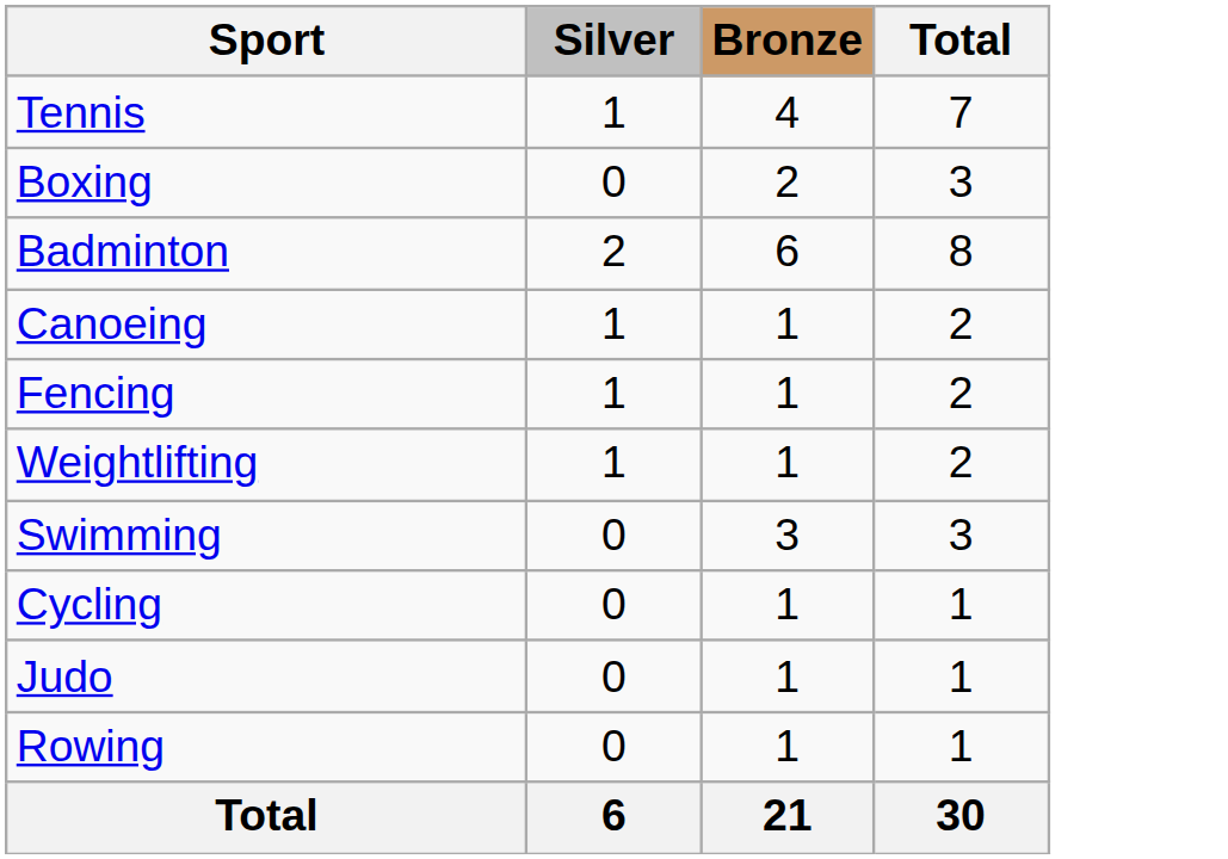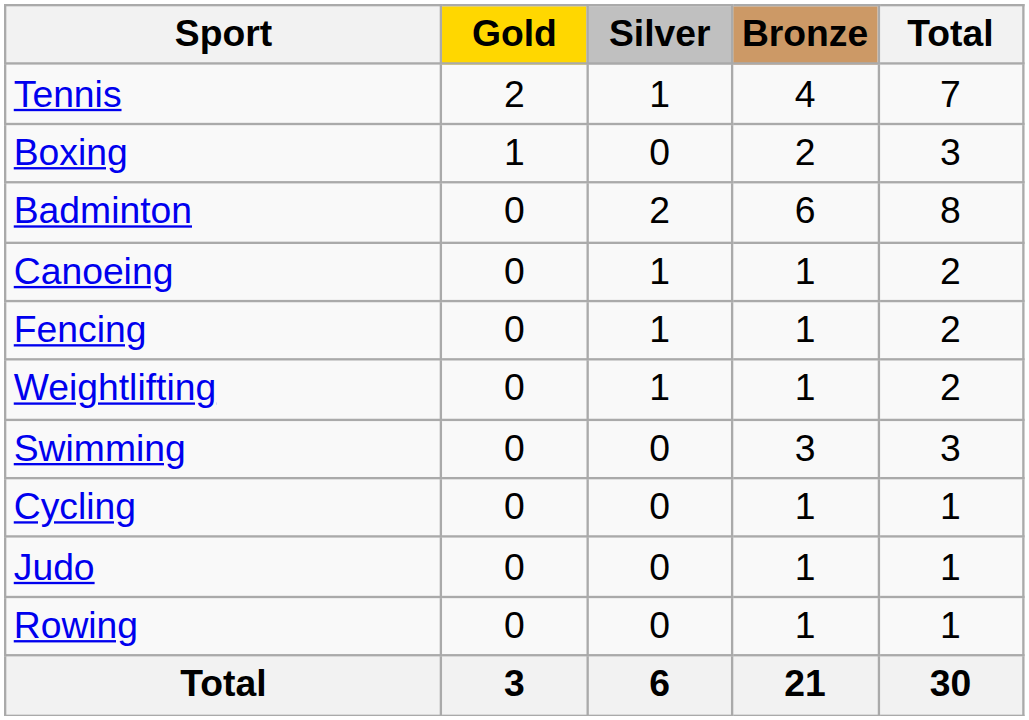 <table class="wikitable sortable" style="text-align:center;">
 <tr>
 <th width=180>Sport</th>
+<th scope="col" style="background:gold; width:55px;">Gold</th>
 <th scope="col" style="background:silver; width:55px;">Silver</th>
 <th scope="col" style="background:#cc9966; width:55px;">Bronze</th>
 <th width=55>Total</th>
 </tr>
 <tr>
 <td align=left><a href='#'>Tennis</a></td>
+<td>2</td>
 <td>1</td>
 <td>4</td>
 <td>7</td>
 </tr>
 <tr>
 <td align=left><a href='#'>Boxing</a></td>
+<td>1</td>
 <td>0</td>
 <td>2</td>
 <td>3</td>
 </tr>
 <tr>
 <td align=left><a href='#'>Badminton</a></td>
+<td>0</td>
 <td>2</td>
 <td>6</td>
 <td>8</td>
 </tr>
 <tr>
 <td align=left><a href='#'>Canoeing</a></td>
+<td>0</td>
 <td>1</td>
 <td>1</td>
 <td>2</td>
 </tr>
 <tr>
 <td align=left><a href='#'>Fencing</a></td>
+<td>0</td>
 <td>1</td>
 <td>1</td>
 <td>2</td>
 </tr>
 <tr>
 <td align=left><a href='#'>Weightlifting</a></td>
+<td>0</td>
 <td>1</td>
 <td>1</td>
 <td>2</td>
 </tr>
 <tr>
 <td align=left><a href='#'>Swimming</a></td>
 <td>0</td>
+<td>0</td>
 <td>3</td>
 <td>3</td>
 </tr>
 <tr>
 <td align=left><a href='#'>Cycling</a></td>
+<td>0</td>
 <td>0</td>
 <td>1</td>
 <td>1</td>
 </tr>
 <tr>
 <td align=left><a href='#'>Judo</a></td>
 <td>0</td>
+<td>0</td>
 <td>1</td>
 <td>1</td>
 </tr>
 <tr>
 <td align=left><a href='#'>Rowing</a></td>
 <td>0</td>
+<td>0</td>
 <td>1</td>
 <td>1</td>
 </tr>
 <tr class="sortbottom">
 <th>Total</th>
+<th>3</th>
 <th>6</th>
 <th>21</th>
 <th>30</th>
 </tr>
 </table>
